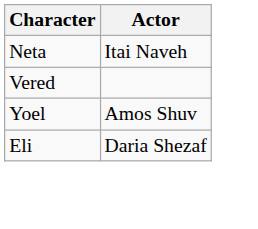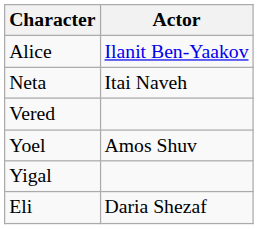 <table class="wikitable">
 <tr>
 <th>Character</th>
 <th>Actor</th>
+</tr>
+<tr>
+<td>Alice</td>
+<td><a href='#'>Ilanit Ben-Yaakov</a></td>
 </tr>
 <tr>
 <td>Neta</td>
 <td>Itai Naveh</td>
 </tr>
 <tr>
 <td>Vered</td>
 <td></td>
 </tr>
 <tr>
 <td>Yoel</td>
 <td>Amos Shuv</td>
 </tr>
 <tr>
+<td>Yigal</td>
+<td></td>
+</tr>
+<tr>
 <td>Eli</td>
 <td>Daria Shezaf</td>
 </tr>
 </table>
